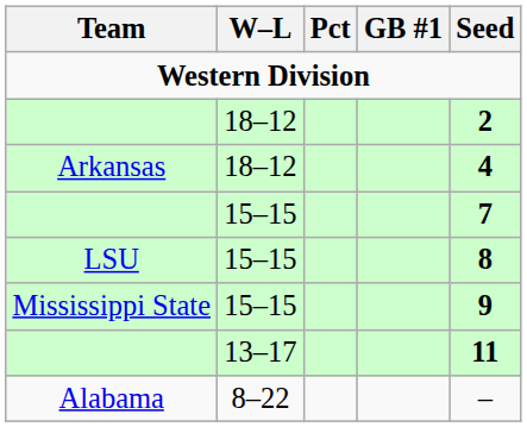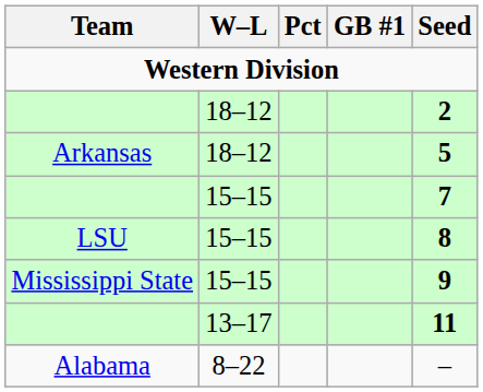 <table class="wikitable" style="float:left; margin-right:1em; text-align:center;">
 <tr>
 <th>Team</th>
 <th>W–L</th>
 <th>Pct</th>
 <th>GB #1</th>
 <th>Seed</th>
 </tr>
 <tr>
 <td colspan="7" align="center"><strong>Western Division</strong></td>
 </tr>
 <tr bgcolor=#ccffcc>
 <td></td>
 <td>18–12</td>
 <td></td>
 <td></td>
 <td><strong>2</strong></td>
 </tr>
 <tr bgcolor=#ccffcc>
 <td><a href='#'>Arkansas</a></td>
 <td>18–12</td>
 <td></td>
 <td></td>
-<td><strong>4</strong></td>
+<td><strong>5</strong></td>
 </tr>
 <tr bgcolor=#ccffcc>
 <td></td>
 <td>15–15</td>
 <td></td>
 <td></td>
 <td><strong>7</strong></td>
 </tr>
 <tr bgcolor=#ccffcc>
 <td><a href='#'>LSU</a></td>
 <td>15–15</td>
 <td></td>
 <td></td>
 <td><strong>8</strong></td>
 </tr>
 <tr bgcolor=#ccffcc>
 <td><a href='#'>Mississippi State</a></td>
 <td>15–15</td>
 <td></td>
 <td></td>
 <td><strong>9</strong></td>
 </tr>
 <tr bgcolor=#ccffcc>
 <td></td>
 <td>13–17</td>
 <td></td>
 <td></td>
 <td><strong>11</strong></td>
 </tr>
 <tr>
 <td><a href='#'>Alabama</a></td>
 <td>8–22</td>
 <td></td>
 <td></td>
 <td>–</td>
 </tr>
 </table>
